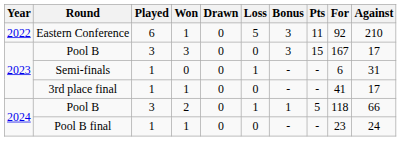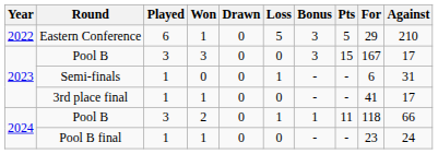 <table class="wikitable" style="text-align:center">
 <tr>
 <th>Year</th>
 <th>Round</th>
 <th>Played</th>
 <th>Won</th>
 <th>Drawn</th>
 <th>Loss</th>
 <th>Bonus</th>
 <th>Pts</th>
 <th>For</th>
 <th>Against</th>
 </tr>
 <tr>
 <td><a href='#'>2022</a></td>
 <td>Eastern Conference</td>
 <td>6</td>
 <td>1</td>
 <td>0</td>
 <td>5</td>
 <td>3</td>
-<td>11</td>
-<td>92</td>
+<td>5</td>
+<td>29</td>
 <td>210</td>
 </tr>
 <tr>
 <td rowspan=3><a href='#'>2023</a></td>
 <td>Pool B</td>
 <td>3</td>
 <td>3</td>
 <td>0</td>
 <td>0</td>
 <td>3</td>
 <td>15</td>
 <td>167</td>
 <td>17</td>
 </tr>
 <tr>
 <td>Semi-finals</td>
 <td>1</td>
 <td>0</td>
 <td>0</td>
 <td>1</td>
 <td>-</td>
 <td>-</td>
 <td>6</td>
 <td>31</td>
 </tr>
 <tr>
 <td>3rd place final</td>
 <td>1</td>
 <td>1</td>
 <td>0</td>
 <td>0</td>
 <td>-</td>
 <td>-</td>
 <td>41</td>
 <td>17</td>
 </tr>
 <tr>
 <td rowspan=2><a href='#'>2024</a></td>
 <td>Pool B</td>
 <td>3</td>
 <td>2</td>
 <td>0</td>
 <td>1</td>
 <td>1</td>
-<td>5</td>
+<td>11</td>
 <td>118</td>
 <td>66</td>
 </tr>
 <tr>
 <td>Pool B final</td>
 <td>1</td>
 <td>1</td>
 <td>0</td>
 <td>0</td>
 <td>-</td>
 <td>-</td>
 <td>23</td>
 <td>24</td>
 </tr>
 </table>
